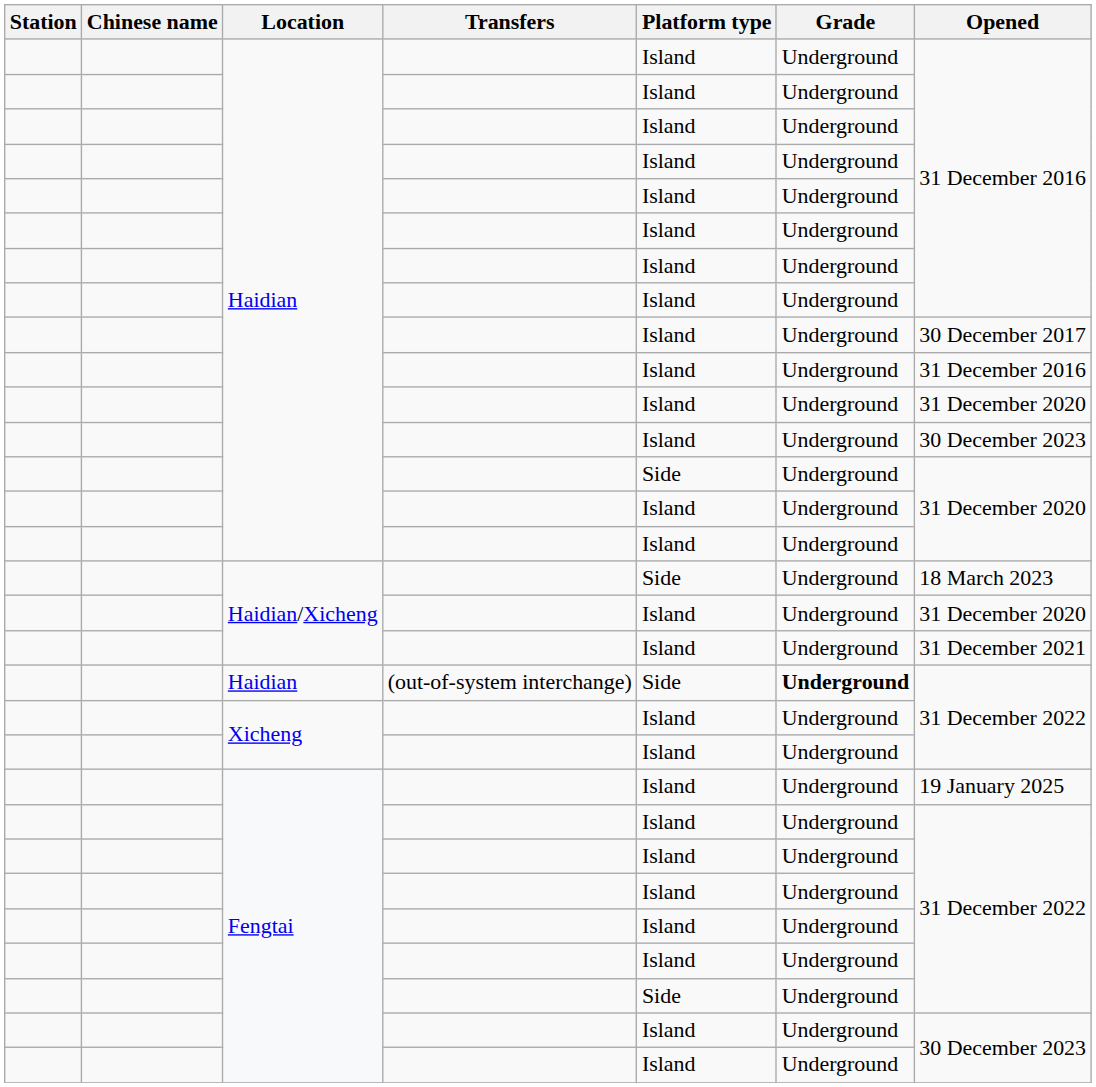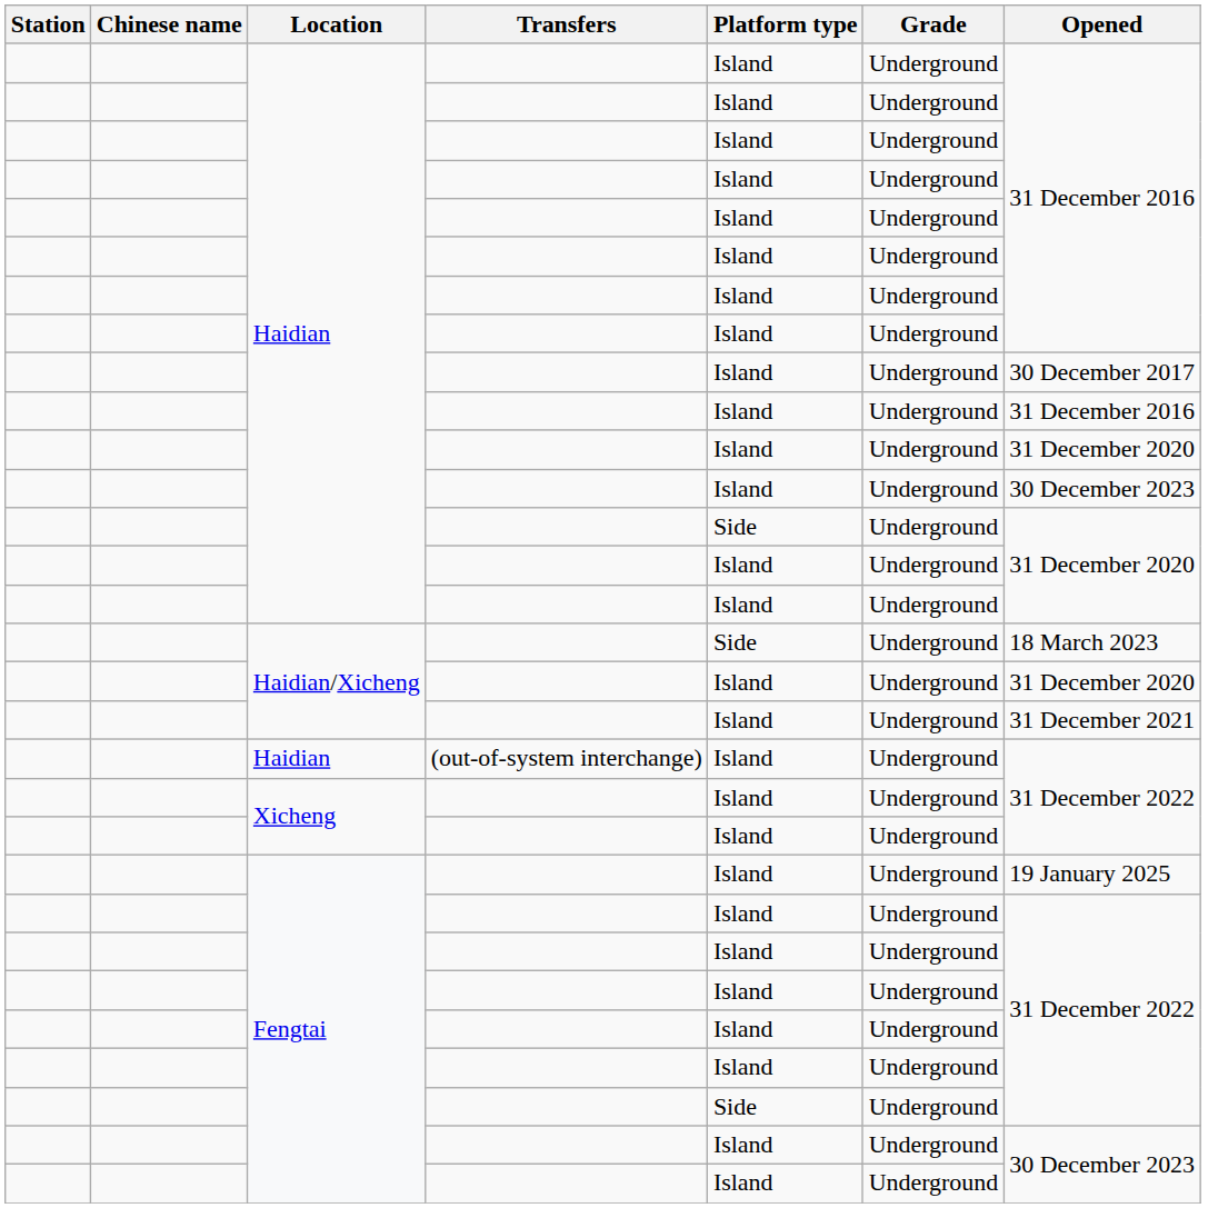 <table class=wikitable>
 <tr>
 <th>Station</th>
 <th>Chinese name</th>
 <th>Location</th>
 <th>Transfers</th>
 <th>Platform type</th>
 <th>Grade</th>
 <th>Opened</th>
 </tr>
 <tr>
 <td></td>
 <td><span></span></td>
 <td rowspan=15><a href='#'>Haidian</a></td>
 <td></td>
 <td>Island</td>
 <td>Underground</td>
 <td rowspan=8>31 December 2016</td>
 </tr>
 <tr>
 <td></td>
 <td><span></span></td>
 <td></td>
 <td>Island</td>
 <td>Underground</td>
 </tr>
 <tr>
 <td></td>
 <td><span></span></td>
 <td></td>
 <td>Island</td>
 <td>Underground</td>
 </tr>
 <tr>
 <td></td>
 <td><span></span></td>
 <td></td>
 <td>Island</td>
 <td>Underground</td>
 </tr>
 <tr>
 <td></td>
 <td><span></span></td>
 <td></td>
 <td>Island</td>
 <td>Underground</td>
 </tr>
 <tr>
 <td></td>
 <td><span></span></td>
 <td></td>
 <td>Island</td>
 <td>Underground</td>
 </tr>
 <tr>
 <td></td>
 <td><span></span></td>
 <td></td>
 <td>Island</td>
 <td>Underground</td>
 </tr>
 <tr>
 <td></td>
 <td><span></span></td>
 <td></td>
 <td>Island</td>
 <td>Underground</td>
 </tr>
 <tr>
 <td></td>
 <td><span></span></td>
 <td></td>
 <td>Island</td>
 <td>Underground</td>
 <td>30 December 2017</td>
 </tr>
 <tr>
 <td></td>
 <td><span></span></td>
 <td></td>
 <td>Island</td>
 <td>Underground</td>
 <td>31 December 2016</td>
 </tr>
 <tr>
 <td></td>
 <td><span></span></td>
 <td></td>
 <td>Island</td>
 <td>Underground</td>
 <td>31 December 2020</td>
 </tr>
 <tr>
 <td></td>
 <td><span></span></td>
 <td></td>
 <td>Island</td>
 <td>Underground</td>
 <td>30 December 2023</td>
 </tr>
 <tr>
 <td></td>
 <td><span></span></td>
 <td></td>
 <td>Side</td>
 <td>Underground</td>
 <td rowspan=3>31 December 2020</td>
 </tr>
 <tr>
 <td></td>
 <td><span></span></td>
 <td></td>
 <td>Island</td>
 <td>Underground</td>
 </tr>
 <tr>
 <td></td>
 <td><span></span></td>
 <td> </td>
 <td>Island</td>
 <td>Underground</td>
 </tr>
 <tr>
 <td></td>
 <td><span></span></td>
 <td rowspan=3><a href='#'>Haidian</a>/<a href='#'>Xicheng</a></td>
 <td></td>
 <td>Side</td>
 <td>Underground</td>
 <td>18 March 2023</td>
 </tr>
 <tr>
 <td></td>
 <td><span></span></td>
 <td></td>
 <td>Island</td>
 <td>Underground</td>
 <td>31 December 2020</td>
 </tr>
 <tr>
 <td></td>
 <td><span></span></td>
 <td></td>
 <td>Island</td>
 <td>Underground</td>
 <td>31 December 2021</td>
 </tr>
 <tr>
 <td></td>
 <td><span></span></td>
 <td><a href='#'>Haidian</a></td>
 <td> (out-of-system interchange)</td>
-<td>Side</td>
-<td><strong>Underground</strong></td>
+<td>Island</td>
+<td>Underground</td>
 <td rowspan=3>31 December 2022</td>
 </tr>
 <tr>
 <td></td>
 <td><span></span></td>
 <td rowspan=2><a href='#'>Xicheng</a></td>
 <td></td>
 <td>Island</td>
 <td>Underground</td>
 </tr>
 <tr>
 <td></td>
 <td><span></span></td>
 <td></td>
 <td>Island</td>
 <td>Underground</td>
 </tr>
 <tr>
 <td></td>
 <td><span></span></td>
 <td rowspan=9 bgcolor=#F8F9FA><a href='#'>Fengtai</a></td>
 <td></td>
 <td>Island</td>
 <td>Underground</td>
 <td>19 January 2025</td>
 </tr>
 <tr>
 <td></td>
 <td><span></span></td>
 <td></td>
 <td>Island</td>
 <td>Underground</td>
 <td rowspan=6>31 December 2022</td>
 </tr>
 <tr>
 <td></td>
 <td><span></span></td>
 <td><br></td>
 <td>Island</td>
 <td>Underground</td>
 </tr>
 <tr>
 <td></td>
 <td><span></span></td>
 <td></td>
 <td>Island</td>
 <td>Underground</td>
 </tr>
 <tr>
 <td></td>
 <td><span></span></td>
 <td></td>
 <td>Island</td>
 <td>Underground</td>
 </tr>
 <tr>
 <td></td>
 <td><span></span></td>
 <td></td>
 <td>Island</td>
 <td>Underground</td>
 </tr>
 <tr>
 <td></td>
 <td><span></span></td>
 <td></td>
 <td>Side</td>
 <td>Underground</td>
 </tr>
 <tr>
 <td></td>
 <td><span></span></td>
 <td></td>
 <td>Island</td>
 <td>Underground</td>
 <td rowspan="2">30 December 2023</td>
 </tr>
 <tr>
 <td></td>
 <td><span></span></td>
 <td></td>
 <td>Island</td>
 <td>Underground</td>
 </tr>
 </table>
